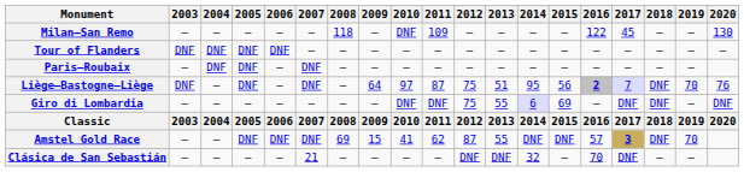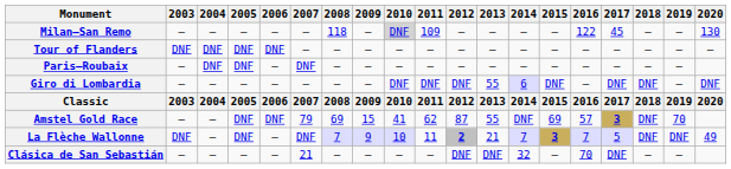 <table class="wikitable plainrowheaders">
 <tr>
 <th>Monument</th>
 <th scope="col">2003</th>
 <th scope="col">2004</th>
 <th scope="col">2005</th>
 <th scope="col">2006</th>
 <th scope="col">2007</th>
 <th scope="col">2008</th>
 <th scope="col">2009</th>
 <th scope="col">2010</th>
 <th scope="col">2011</th>
 <th scope="col">2012</th>
 <th scope="col">2013</th>
 <th scope="col">2014</th>
 <th scope="col">2015</th>
 <th scope="col">2016</th>
 <th scope="col">2017</th>
 <th scope="col">2018</th>
 <th scope="col">2019</th>
 <th scope="col">2020</th>
 </tr>
 <tr style="text-align:center;">
 <th scope="row"><a href='#'>Milan–San Remo</a></th>
 <td>—</td>
 <td>—</td>
 <td>—</td>
 <td>—</td>
 <td>—</td>
 <td><a href='#'>118</a></td>
 <td>—</td>
-<td><a href='#'>DNF</a></td>
+<td style="background: lightgrey;"><a href='#'>DNF</a></td>
 <td><a href='#'>109</a></td>
 <td>—</td>
 <td>—</td>
 <td>—</td>
 <td>—</td>
 <td><a href='#'>122</a></td>
 <td><a href='#'>45</a></td>
 <td>—</td>
 <td>—</td>
 <td><a href='#'>130</a></td>
 </tr>
 <tr style="text-align:center;">
 <th scope="row"><a href='#'>Tour of Flanders</a></th>
 <td><a href='#'>DNF</a></td>
 <td><a href='#'>DNF</a></td>
 <td><a href='#'>DNF</a></td>
 <td><a href='#'>DNF</a></td>
 <td>—</td>
 <td>—</td>
 <td>—</td>
 <td>—</td>
 <td>—</td>
 <td>—</td>
 <td>—</td>
 <td>—</td>
 <td>—</td>
 <td>—</td>
 <td>—</td>
 <td>—</td>
 <td>—</td>
 <td>—</td>
 </tr>
 <tr style="text-align:center;">
 <th scope="row"><a href='#'>Paris–Roubaix</a></th>
 <td>—</td>
 <td><a href='#'>DNF</a></td>
 <td><a href='#'>DNF</a></td>
 <td>—</td>
 <td><a href='#'>DNF</a></td>
 <td>—</td>
 <td>—</td>
 <td>—</td>
 <td>—</td>
 <td>—</td>
 <td>—</td>
 <td>—</td>
 <td>—</td>
 <td>—</td>
 <td>—</td>
 <td>—</td>
 <td>—</td>
 <td></td>
 </tr>
 <tr style="text-align:center;">
-<th scope="row"><a href='#'>Liège–Bastogne–Liège</a></th>
-<td><a href='#'>DNF</a></td>
-<td>—</td>
-<td><a href='#'>DNF</a></td>
-<td>—</td>
-<td><a href='#'>DNF</a></td>
-<td>—</td>
-<td><a href='#'>64</a></td>
-<td><a href='#'>97</a></td>
-<td><a href='#'>87</a></td>
-<td><a href='#'>75</a></td>
-<td><a href='#'>51</a></td>
-<td><a href='#'>95</a></td>
-<td><a href='#'>56</a></td>
-<td style="background:silver;"><a href='#'><strong>2</strong></a></td>
-<td style="background:#ddf;"><a href='#'>7</a></td>
-<td><a href='#'>DNF</a></td>
-<td><a href='#'>70</a></td>
-<td><a href='#'>76</a></td>
-</tr>
-<tr style="text-align:center;">
 <th scope="row"><a href='#'>Giro di Lombardia</a></th>
 <td>—</td>
 <td>—</td>
 <td>—</td>
 <td>—</td>
 <td>—</td>
 <td>—</td>
 <td>—</td>
 <td><a href='#'>DNF</a></td>
 <td><a href='#'>DNF</a></td>
-<td><a href='#'>75</a></td>
+<td><a href='#'>DNF</a></td>
 <td><a href='#'>55</a></td>
 <td style="background:#ddf;"><a href='#'>6</a></td>
-<td><a href='#'>69</a></td>
+<td><a href='#'>DNF</a></td>
 <td>—</td>
 <td><a href='#'>DNF</a></td>
 <td><a href='#'>DNF</a></td>
 <td>—</td>
 <td><a href='#'>DNF</a></td>
 </tr>
 <tr>
 <th>Classic</th>
 <th scope="col">2003</th>
 <th scope="col">2004</th>
 <th scope="col">2005</th>
 <th scope="col">2006</th>
 <th scope="col">2007</th>
 <th scope="col">2008</th>
 <th scope="col">2009</th>
 <th scope="col">2010</th>
 <th scope="col">2011</th>
 <th scope="col">2012</th>
 <th scope="col">2013</th>
 <th scope="col">2014</th>
 <th scope="col">2015</th>
 <th scope="col">2016</th>
 <th scope="col">2017</th>
 <th scope="col">2018</th>
 <th scope="col">2019</th>
 <th scope="col">2020</th>
 </tr>
 <tr style="text-align:center;">
 <th scope="row"><a href='#'>Amstel Gold Race</a></th>
 <td>—</td>
 <td>—</td>
 <td><a href='#'>DNF</a></td>
 <td><a href='#'>DNF</a></td>
-<td><a href='#'>DNF</a></td>
+<td><a href='#'>79</a></td>
 <td><a href='#'>69</a></td>
 <td><a href='#'>15</a></td>
 <td><a href='#'>41</a></td>
 <td><a href='#'>62</a></td>
 <td><a href='#'>87</a></td>
 <td><a href='#'>55</a></td>
 <td><a href='#'>DNF</a></td>
-<td><a href='#'>DNF</a></td>
+<td><a href='#'>69</a></td>
 <td><a href='#'>57</a></td>
 <td style="background:#C9AE5D;"><a href='#'><strong>3</strong></a></td>
 <td><a href='#'>DNF</a></td>
 <td><a href='#'>70</a></td>
 <td></td>
+</tr>
+<tr style="text-align:center;">
+<th scope="row"><a href='#'>La Flèche Wallonne</a></th>
+<td><a href='#'>DNF</a></td>
+<td>—</td>
+<td><a href='#'>DNF</a></td>
+<td>—</td>
+<td><a href='#'>DNF</a></td>
+<td style="background:#ddf;"><a href='#'>7</a></td>
+<td style="background:#ddf;"><a href='#'>9</a></td>
+<td style="background:#ddf;"><a href='#'>10</a></td>
+<td><a href='#'>11</a></td>
+<td style="background:silver;"><a href='#'><strong>2</strong></a></td>
+<td><a href='#'>21</a></td>
+<td style="background:#ddf;"><a href='#'>7</a></td>
+<td style="background:#C9AE5D;"><a href='#'><strong>3</strong></a></td>
+<td style="background:#ddf;"><a href='#'>7</a></td>
+<td style="background:#ddf;"><a href='#'>5</a></td>
+<td><a href='#'>DNF</a></td>
+<td><a href='#'>DNF</a></td>
+<td><a href='#'>49</a></td>
 </tr>
 <tr style="text-align:center;">
 <th scope="row"><a href='#'>Clásica de San Sebastián</a></th>
 <td>—</td>
 <td>—</td>
 <td>—</td>
 <td>—</td>
 <td><a href='#'>21</a></td>
 <td>—</td>
 <td>—</td>
 <td>—</td>
 <td>—</td>
 <td><a href='#'>DNF</a></td>
 <td><a href='#'>DNF</a></td>
 <td><a href='#'>32</a></td>
 <td>—</td>
 <td><a href='#'>70</a></td>
 <td><a href='#'>DNF</a></td>
 <td>—</td>
 <td>—</td>
 <td></td>
 </tr>
 </table>
